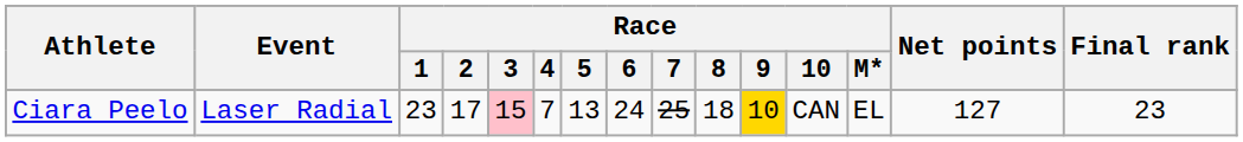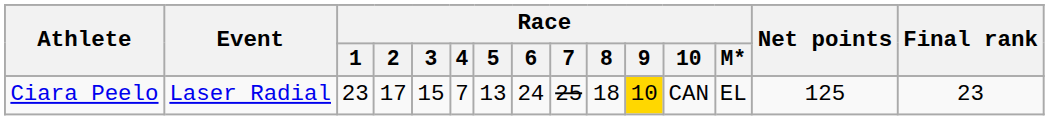 <table class="wikitable" style="font-size:90%">
 <tr>
 <th rowspan=2>Athlete</th>
 <th rowspan=2>Event</th>
 <th colspan=11>Race</th>
 <th rowspan=2>Net points</th>
 <th rowspan=2>Final rank</th>
 </tr>
 <tr style="font-size:95%">
 <th>1</th>
 <th>2</th>
 <th>3</th>
 <th>4</th>
 <th>5</th>
 <th>6</th>
 <th>7</th>
 <th>8</th>
 <th>9</th>
 <th>10</th>
 <th>M*</th>
 </tr>
 <tr align=center>
 <td align=left><a href='#'>Ciara Peelo</a></td>
 <td align=left><a href='#'>Laser Radial</a></td>
 <td>23</td>
 <td>17</td>
-<td style="background: pink;">15</td>
+<td>15</td>
 <td>7</td>
 <td>13</td>
 <td>24</td>
 <td><s>25</s></td>
 <td>18</td>
 <td style="background: gold;">10</td>
 <td>CAN</td>
 <td>EL</td>
-<td>127</td>
+<td>125</td>
 <td>23</td>
 </tr>
 </table>
